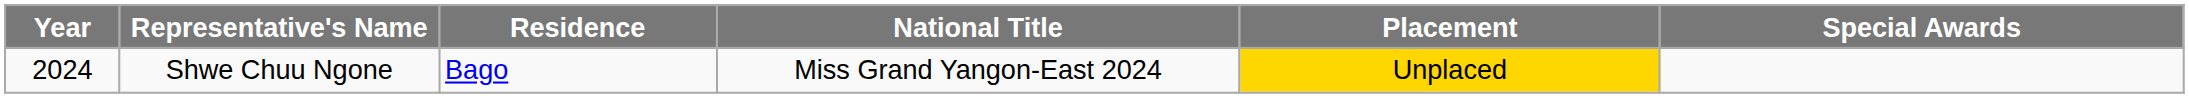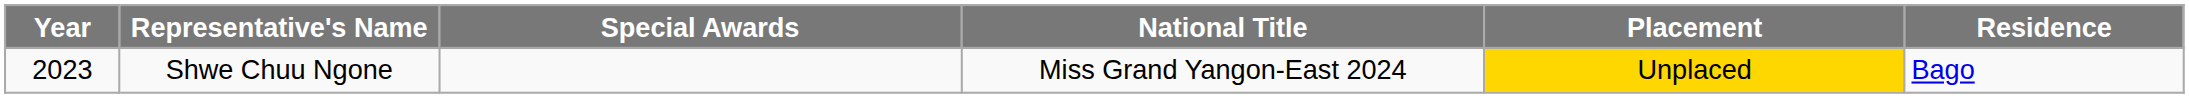 <table class="wikitable sortable" style="font-size: 83%; text-align:center">
 <tr>
 <th width="50" style="background-color:#787878;color:#FFFFFF;">Year</th>
 <th width="150" style="background-color:#787878;color:#FFFFFF;">Representative's Name</th>
-<th width="130" style="background-color:#787878;color:#FFFFFF;">Residence</th>
+<th width="250" style="background-color:#787878;color:#FFFFFF;">Special Awards</th>
 <th width="250" style="background-color:#787878;color:#FFFFFF;">National Title</th>
 <th width="200" style="background-color:#787878;color:#FFFFFF;">Placement</th>
-<th width="250" style="background-color:#787878;color:#FFFFFF;">Special Awards</th>
+<th width="130" style="background-color:#787878;color:#FFFFFF;">Residence</th>
 </tr>
 <tr>
-<td>2024</td>
+<td>2023</td>
 <td>Shwe Chuu Ngone</td>
-<td align=left> <a href='#'>Bago</a></td>
+<td style="background:;"></td>
 <td>Miss Grand Yangon-East 2024</td>
 <td style="background: gold;">Unplaced</td>
-<td style="background:;"></td>
+<td align=left> <a href='#'>Bago</a></td>
 </tr>
 </table>
